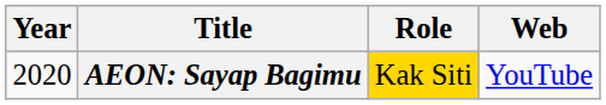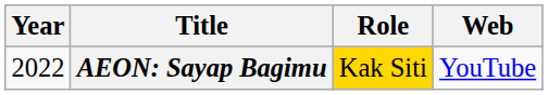 <table class="wikitable">
 <tr>
 <th>Year</th>
 <th>Title</th>
 <th>Role</th>
 <th>Web</th>
 </tr>
 <tr>
-<td>2020</td>
+<td>2022</td>
 <th><em>AEON: Sayap Bagimu</em></th>
 <td style="background: gold;">Kak Siti</td>
 <td><a href='#'>YouTube</a></td>
 </tr>
 </table>
